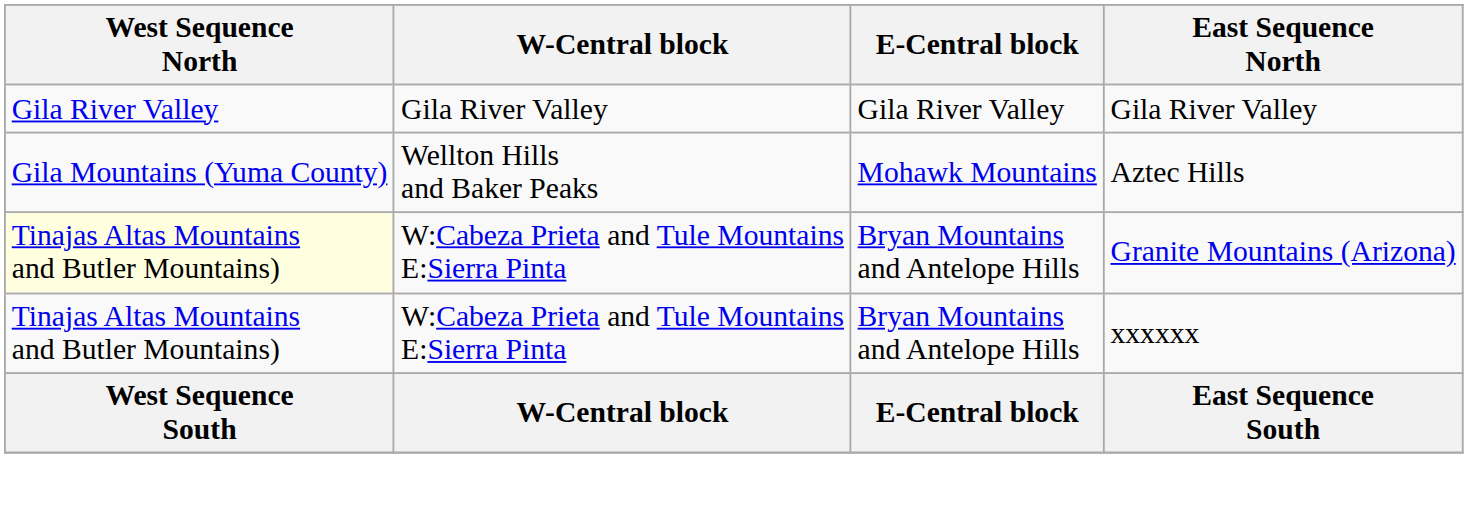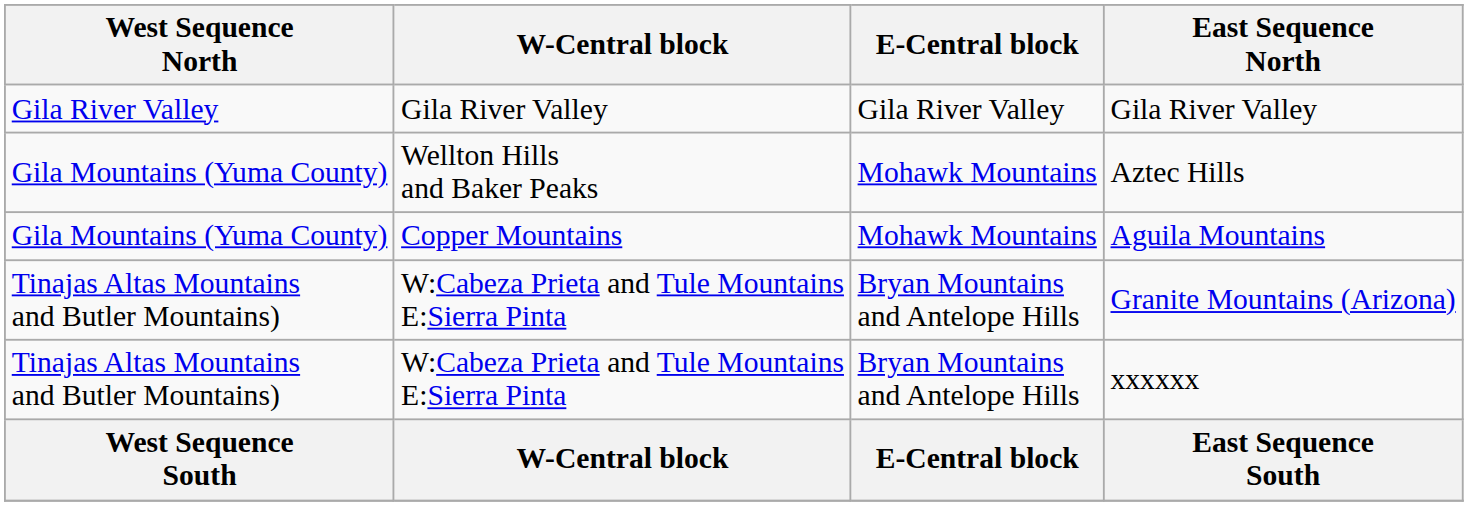 <table class="wikitable">
 <tr>
 <th>West Sequence<br>North</th>
 <th>W-Central block</th>
 <th>E-Central block</th>
 <th>East Sequence<br>North</th>
 </tr>
 <tr>
 <td><a href='#'>Gila River Valley</a></td>
 <td>Gila River Valley</td>
 <td>Gila River Valley</td>
 <td>Gila River Valley</td>
 </tr>
 <tr>
 <td><a href='#'>Gila Mountains (Yuma County)</a></td>
 <td>Wellton Hills<br>and Baker Peaks</td>
 <td><a href='#'>Mohawk Mountains</a></td>
 <td>Aztec Hills</td>
 </tr>
 <tr>
-<td style="background: lightyellow;"><a href='#'>Tinajas Altas Mountains</a><br>and Butler Mountains)</td>
+<td><a href='#'>Gila Mountains (Yuma County)</a></td>
+<td><a href='#'>Copper Mountains</a></td>
+<td><a href='#'>Mohawk Mountains</a></td>
+<td><a href='#'>Aguila Mountains</a></td>
+</tr>
+<tr>
+<td><a href='#'>Tinajas Altas Mountains</a><br>and Butler Mountains)</td>
 <td>W:<a href='#'>Cabeza Prieta</a> and <a href='#'>Tule Mountains</a><br>E:<a href='#'>Sierra Pinta</a></td>
 <td><a href='#'>Bryan Mountains</a><br>and Antelope Hills</td>
 <td><a href='#'>Granite Mountains (Arizona)</a></td>
 </tr>
 <tr>
 <td><a href='#'>Tinajas Altas Mountains</a><br>and Butler Mountains)</td>
 <td>W:<a href='#'>Cabeza Prieta</a> and <a href='#'>Tule Mountains</a><br>E:<a href='#'>Sierra Pinta</a></td>
 <td><a href='#'>Bryan Mountains</a><br>and Antelope Hills</td>
 <td>xxxxxx</td>
 </tr>
 <tr>
 <th>West Sequence<br>South</th>
 <th>W-Central block</th>
 <th>E-Central block</th>
 <th>East Sequence<br>South</th>
 </tr>
 <tr>
 </tr>
 </table>
